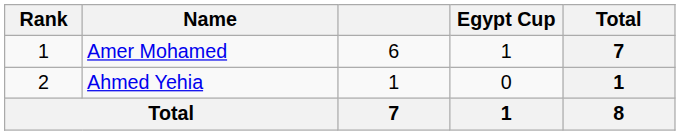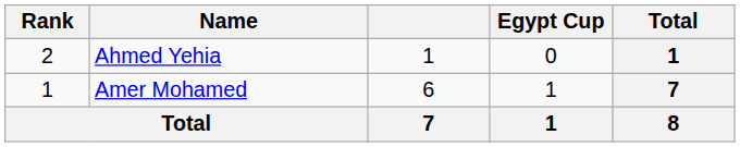 <table class=wikitable style="text-align:center">
 <tr>
 <th style=width:56px;>Rank</th>
 <th style=width:200px;>Name</th>
 <th style=width:84px;></th>
 <th style=width:84px;>Egypt Cup</th>
 <th style=width:84px;>Total</th>
 </tr>
 <tr>
+<td>2</td>
+<td align=left> <a href='#'>Ahmed Yehia</a></td>
+<td>1</td>
+<td>0</td>
+<th>1</th>
+</tr>
+<tr>
 <td>1</td>
 <td align=left> <a href='#'>Amer Mohamed</a></td>
 <td>6</td>
 <td>1</td>
 <th>7</th>
-</tr>
-<tr>
-<td>2</td>
-<td align=left> <a href='#'>Ahmed Yehia</a></td>
-<td>1</td>
-<td>0</td>
-<th>1</th>
 </tr>
 <tr>
 <th colspan=2>Total</th>
 <th>7</th>
 <th>1</th>
 <th>8</th>
 </tr>
 </table>
